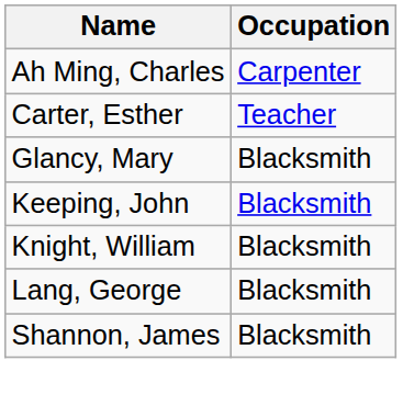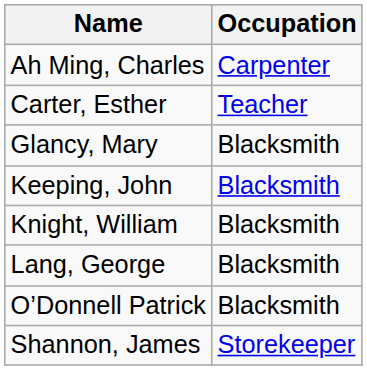 <table class="wikitable">
 <tr>
 <th>Name</th>
 <th>Occupation</th>
 </tr>
 <tr>
 <td>Ah Ming, Charles</td>
 <td><a href='#'>Carpenter</a></td>
 </tr>
 <tr>
 <td>Carter, Esther</td>
 <td><a href='#'>Teacher</a></td>
 </tr>
 <tr>
 <td>Glancy, Mary</td>
 <td>Blacksmith</td>
 </tr>
 <tr>
 <td>Keeping, John</td>
 <td><a href='#'>Blacksmith</a></td>
 </tr>
 <tr>
 <td>Knight, William</td>
 <td>Blacksmith</td>
 </tr>
 <tr>
 <td>Lang, George</td>
 <td>Blacksmith</td>
 </tr>
 <tr>
-<td>Shannon, James</td>
+<td>O’Donnell Patrick</td>
 <td>Blacksmith</td>
 </tr>
+<tr>
+<td>Shannon, James</td>
+<td><a href='#'>Storekeeper</a></td>
+</tr>
 </table>
